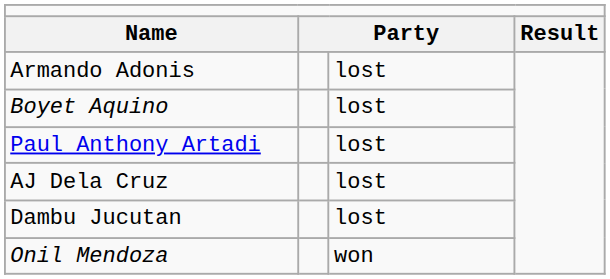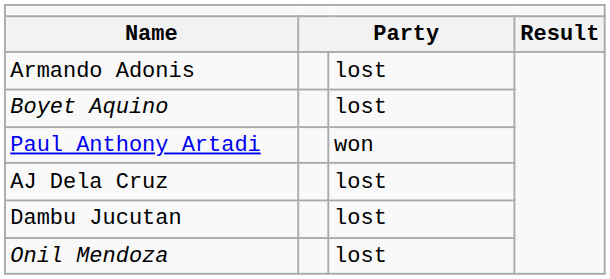 <table class=wikitable style="font-size:90%">
 <tr>
 <td colspan=4 bgcolor=></td>
 </tr>
 <tr>
 <th width=150px>Name</th>
 <th colspan=2 width=110px>Party</th>
 <th>Result</th>
 </tr>
 <tr>
 <td>Armando Adonis</td>
 <td></td>
 <td>lost</td>
 </tr>
 <tr>
 <td><em>Boyet Aquino</em></td>
 <td></td>
 <td>lost</td>
 </tr>
 <tr>
 <td><a href='#'>Paul Anthony Artadi</a></td>
 <td></td>
-<td>lost</td>
+<td>won</td>
 </tr>
 <tr>
 <td>AJ Dela Cruz</td>
 <td></td>
 <td>lost</td>
 </tr>
 <tr>
 <td>Dambu Jucutan</td>
 <td></td>
 <td>lost</td>
 </tr>
 <tr>
 <td><em>Onil Mendoza</em></td>
 <td></td>
-<td>won</td>
+<td>lost</td>
 </tr>
 </table>
